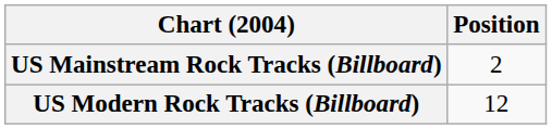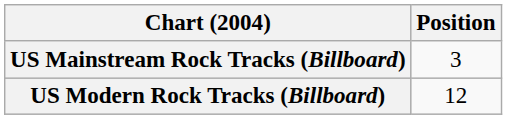 <table class="wikitable plainrowheaders" style="text-align:center">
 <tr>
 <th>Chart (2004)</th>
 <th>Position</th>
 </tr>
 <tr>
 <th scope="row">US Mainstream Rock Tracks (<em>Billboard</em>)</th>
-<td>2</td>
+<td>3</td>
 </tr>
 <tr>
 <th scope="row">US Modern Rock Tracks (<em>Billboard</em>)</th>
 <td>12</td>
 </tr>
 </table>
